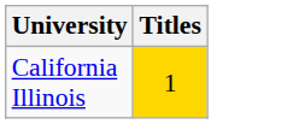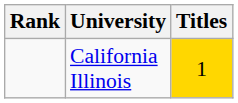 <table class="wikitable sortable" style="text-align:center">
 <tr>
+<th>Rank</th>
 <th>University</th>
 <th>Titles</th>
 </tr>
 <tr>
+<td></td>
 <td align=left><a href='#'>California</a><br><a href='#'>Illinois</a></td>
 <td style="background: gold;">1</td>
 </tr>
 </table>
